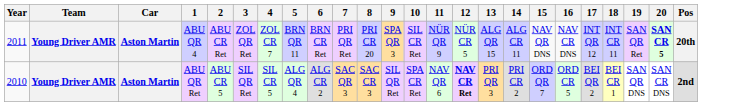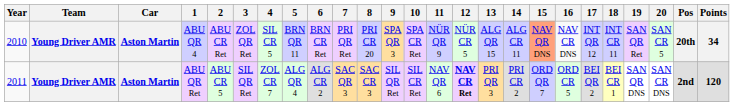 <table class="wikitable" border="1" style="text-align:center; font-size:90%;">
 <tr>
 <th>Year</th>
 <th>Team</th>
 <th>Car</th>
 <th>1</th>
 <th>2</th>
 <th>3</th>
 <th>4</th>
 <th>5</th>
 <th>6</th>
 <th>7</th>
 <th>8</th>
 <th>9</th>
 <th>10</th>
 <th>11</th>
 <th>12</th>
 <th>13</th>
 <th>14</th>
 <th>15</th>
 <th>16</th>
 <th>17</th>
 <th>18</th>
 <th>19</th>
 <th>20</th>
 <th>Pos</th>
+<th>Points</th>
+</tr>
+<tr>
+<td><a href='#'>2010</a></td>
+<th><a href='#'>Young Driver AMR</a></th>
+<th><a href='#'>Aston Martin</a></th>
+<td style="background:#CFCFFF;"><a href='#'>ABU<br>QR</a><br><small>4<br></small></td>
+<td style="background:#EFCFFF;"><a href='#'>ABU<br>CR</a><br><small>Ret<br></small></td>
+<td style="background:#EFCFFF;"><a href='#'>ZOL<br>QR</a><br><small>Ret<br></small></td>
+<td style="background:#DFFFDF;"><a href='#'>SIL<br>CR</a><br><small>5<br></small></td>
+<td style="background:#CFCFFF;"><a href='#'>BRN<br>QR</a><br><small>11<br></small></td>
+<td style="background:#EFCFFF;"><a href='#'>BRN<br>CR</a><br><small>Ret<br></small></td>
+<td style="background:#EFCFFF;"><a href='#'>PRI<br>QR</a><br><small>Ret<br></small></td>
+<td style="background:#CFCFFF;"><a href='#'>PRI<br>CR</a><br><small>20<br></small></td>
+<td style="background:#FFDF9F;"><a href='#'>SPA<br>QR</a><br><small>3<br></small></td>
+<td style="background:#EFCFFF;"><a href='#'>SPA<br>CR</a><br><small>Ret<br></small></td>
+<td style="background:#CFCFFF;"><a href='#'>NÜR<br>QR</a><br><small>9<br></small></td>
+<td style="background:#DFFFDF;"><a href='#'>NÜR<br>CR</a><br><small>5<br></small></td>
+<td style="background:#CFCFFF;"><a href='#'>ALG<br>QR</a><br><small>15<br></small></td>
+<td style="background:#CFCFFF;"><a href='#'>ALG<br>CR</a><br><small>11<br></small></td>
+<td style="background: lightsalmon;"><a href='#'>NAV<br>QR</a><br><small>DNS<br></small></td>
+<td><a href='#'>NAV<br>CR</a><br><small>DNS<br></small></td>
+<td style="background:#CFCFFF;"><a href='#'>INT<br>QR</a><br><small>12<br></small></td>
+<td style="background:#CFCFFF;"><a href='#'>INT<br>CR</a><br><small>11<br></small></td>
+<td style="background:#EFCFFF;"><a href='#'>SAN<br>QR</a><br><small>Ret<br></small></td>
+<td style="background:#DFFFDF;"><a href='#'>SAN<br>CR</a><br><small>5<br></small></td>
+<th>20th</th>
+<th>34</th>
 </tr>
 <tr>
 <td><a href='#'>2011</a></td>
 <th><a href='#'>Young Driver AMR</a></th>
 <th><a href='#'>Aston Martin</a></th>
-<td style="background:#CFCFFF;"><a href='#'>ABU<br>QR</a><br><small>4<br></small></td>
-<td style="background:#EFCFFF;"><a href='#'>ABU<br>CR</a><br><small>Ret<br></small></td>
-<td style="background:#EFCFFF;"><a href='#'>ZOL<br>QR</a><br><small>Ret<br></small></td>
-<td style="background:#DFFFDF;"><a href='#'>ZOL<br>CR</a><br><small>7<br></small></td>
-<td style="background:#CFCFFF;"><a href='#'>BRN<br>QR</a><br><small>11<br></small></td>
-<td style="background:#EFCFFF;"><a href='#'>BRN<br>CR</a><br><small>Ret<br></small></td>
-<td style="background:#EFCFFF;"><a href='#'>PRI<br>QR</a><br><small>Ret<br></small></td>
-<td style="background:#CFCFFF;"><a href='#'>PRI<br>CR</a><br><small>20<br></small></td>
-<td style="background:#FFDF9F;"><a href='#'>SPA<br>QR</a><br><small>3<br></small></td>
-<td style="background:#EFCFFF;"><a href='#'>SIL<br>CR</a><br><small>Ret<br></small></td>
-<td style="background:#CFCFFF;"><a href='#'>NÜR<br>QR</a><br><small>9<br></small></td>
-<td style="background:#DFFFDF;"><a href='#'>NÜR<br>CR</a><br><small>5<br></small></td>
-<td style="background:#CFCFFF;"><a href='#'>ALG<br>QR</a><br><small>15<br></small></td>
-<td style="background:#CFCFFF;"><a href='#'>ALG<br>CR</a><br><small>11<br></small></td>
-<td><a href='#'>NAV<br>QR</a><br><small>DNS<br></small></td>
-<td><a href='#'>NAV<br>CR</a><br><small>DNS<br></small></td>
-<td style="background:#CFCFFF;"><a href='#'>INT<br>QR</a><br><small>12<br></small></td>
-<td style="background:#CFCFFF;"><a href='#'>INT<br>CR</a><br><small>11<br></small></td>
-<td style="background:#EFCFFF;"><a href='#'>SAN<br>QR</a><br><small>Ret<br></small></td>
-<td style="background:#DFFFDF;"><strong><a href='#'>SAN<br>CR</a><br><small>5<br></small></strong></td>
-<th>20th</th>
-</tr>
-<tr>
-<td><a href='#'>2010</a></td>
-<th><a href='#'>Young Driver AMR</a></th>
-<th><a href='#'>Aston Martin</a></th>
 <td style="background:#EFCFFF;"><a href='#'>ABU<br>QR</a><br><small>Ret<br></small></td>
 <td style="background:#DFFFDF;"><a href='#'>ABU<br>CR</a><br><small>5<br></small></td>
 <td style="background:#EFCFFF;"><a href='#'>SIL<br>QR</a><br><small>Ret<br></small></td>
-<td style="background:#DFFFDF;"><a href='#'>SIL<br>CR</a><br><small>5<br></small></td>
+<td style="background:#DFFFDF;"><a href='#'>ZOL<br>CR</a><br><small>7<br></small></td>
 <td style="background:#DFFFDF;"><a href='#'>ALG<br>QR</a><br><small>4<br></small></td>
 <td style="background:#DFDFDF;"><a href='#'>ALG<br>CR</a><br><small>2<br></small></td>
 <td style="background:#FFDF9F;"><a href='#'>SAC<br>QR</a><br><small>3<br></small></td>
 <td style="background:#FFDF9F;"><a href='#'>SAC<br>CR</a><br><small>3<br></small></td>
 <td style="background:#EFCFFF;"><a href='#'>SIL<br>QR</a><br><small>Ret<br></small></td>
-<td style="background:#EFCFFF;"><a href='#'>SPA<br>CR</a><br><small>Ret<br></small></td>
+<td style="background:#EFCFFF;"><a href='#'>SIL<br>CR</a><br><small>Ret<br></small></td>
 <td style="background:#DFFFDF;"><a href='#'>NAV<br>QR</a><br><small>6<br></small></td>
 <td style="background:#EFCFFF;"><strong><a href='#'>NAV<br>CR</a><br><small>Ret<br></small></strong></td>
 <td style="background:#FFDF9F;"><a href='#'>PRI<br>QR</a><br><small>3<br></small></td>
 <td style="background:#DFDFDF;"><a href='#'>PRI<br>CR</a><br><small>2<br></small></td>
 <td style="background:#CFCFFF;"><a href='#'>ORD<br>QR</a><br><small>7<br></small></td>
 <td style="background:#DFFFDF;"><a href='#'>ORD<br>CR</a><br><small>5<br></small></td>
 <td style="background:#DFDFDF;"><a href='#'>BEI<br>QR</a><br><small>2<br></small></td>
 <td style="background:#FFFFBF;"><a href='#'>BEI<br>CR</a><br><small>1<br></small></td>
 <td style="background:#FFFFFF;"><a href='#'>SAN<br>QR</a><br><small>DNS<br></small></td>
 <td style="background:#FFFFFF;"><a href='#'>SAN<br>CR</a><br><small>DNS<br></small></td>
 <td style="background:#DFDFDF;"><strong>2nd</strong></td>
+<td style="background:#DFDFDF;"><strong>120</strong></td>
 </tr>
 </table>
